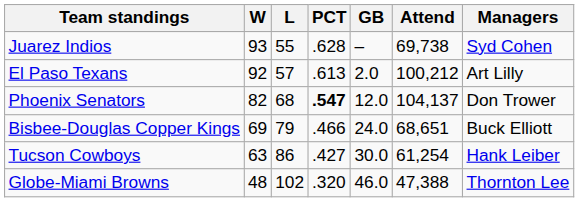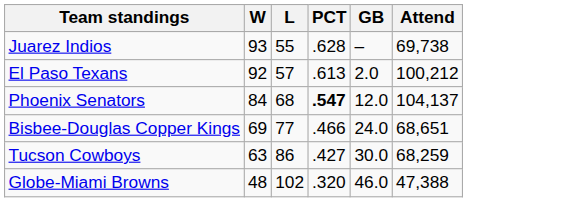 <table class="wikitable">
 <tr>
 <th>Team standings</th>
 <th>W</th>
 <th>L</th>
 <th>PCT</th>
 <th>GB</th>
 <th>Attend</th>
-<th>Managers</th>
 </tr>
 <tr>
 <td><a href='#'>Juarez Indios</a></td>
 <td>93</td>
 <td>55</td>
 <td>.628</td>
 <td>–</td>
 <td>69,738</td>
-<td><a href='#'>Syd Cohen</a></td>
 </tr>
 <tr>
 <td><a href='#'>El Paso Texans</a></td>
 <td>92</td>
 <td>57</td>
 <td>.613</td>
 <td>2.0</td>
 <td>100,212</td>
-<td>Art Lilly</td>
 </tr>
 <tr>
 <td><a href='#'>Phoenix Senators</a></td>
-<td>82</td>
+<td>84</td>
 <td>68</td>
 <td><strong>.547</strong></td>
 <td>12.0</td>
 <td>104,137</td>
-<td>Don Trower</td>
 </tr>
 <tr>
 <td><a href='#'>Bisbee-Douglas Copper Kings</a></td>
 <td>69</td>
-<td>79</td>
+<td>77</td>
 <td>.466</td>
 <td>24.0</td>
 <td>68,651</td>
-<td>Buck Elliott</td>
 </tr>
 <tr>
 <td><a href='#'>Tucson Cowboys</a></td>
 <td>63</td>
 <td>86</td>
 <td>.427</td>
 <td>30.0</td>
-<td>61,254</td>
-<td><a href='#'>Hank Leiber</a></td>
+<td>68,259</td>
 </tr>
 <tr>
 <td><a href='#'>Globe-Miami Browns</a></td>
 <td>48</td>
 <td>102</td>
 <td>.320</td>
 <td>46.0</td>
 <td>47,388</td>
-<td><a href='#'>Thornton Lee</a></td>
 </tr>
 </table>
